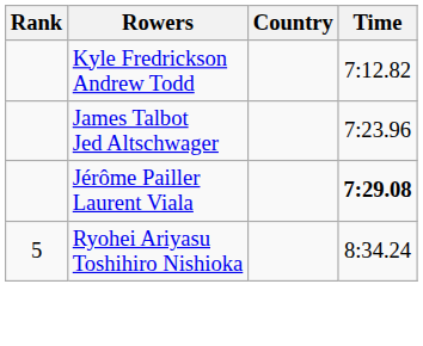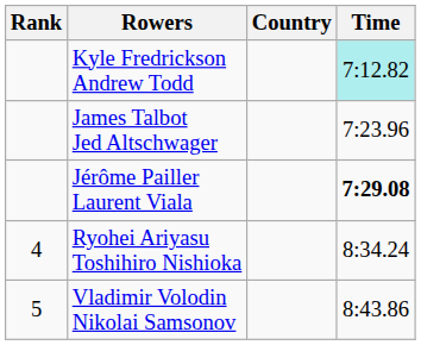 <table class="wikitable" style="text-align:center">
 <tr>
 <th>Rank</th>
 <th>Rowers</th>
 <th>Country</th>
 <th>Time</th>
 </tr>
 <tr>
 <td></td>
 <td align="left"><a href='#'>Kyle Fredrickson</a><br><a href='#'>Andrew Todd</a></td>
 <td align="left"></td>
-<td>7:12.82</td>
+<td style="background: paleturquoise;">7:12.82</td>
 </tr>
 <tr>
 <td></td>
 <td align="left"><a href='#'>James Talbot</a><br><a href='#'>Jed Altschwager</a></td>
 <td align="left"></td>
 <td>7:23.96</td>
 </tr>
 <tr>
 <td></td>
 <td align="left"><a href='#'>Jérôme Pailler</a><br><a href='#'>Laurent Viala</a></td>
 <td align="left"></td>
 <td><strong>7:29.08</strong></td>
 </tr>
 <tr>
-<td>5</td>
+<td>4</td>
 <td align="left"><a href='#'>Ryohei Ariyasu</a><br><a href='#'>Toshihiro Nishioka</a></td>
 <td align="left"></td>
 <td>8:34.24</td>
 </tr>
+<tr>
+<td>5</td>
+<td align="left"><a href='#'>Vladimir Volodin</a><br><a href='#'>Nikolai Samsonov</a></td>
+<td align="left"></td>
+<td>8:43.86</td>
+</tr>
 </table>
